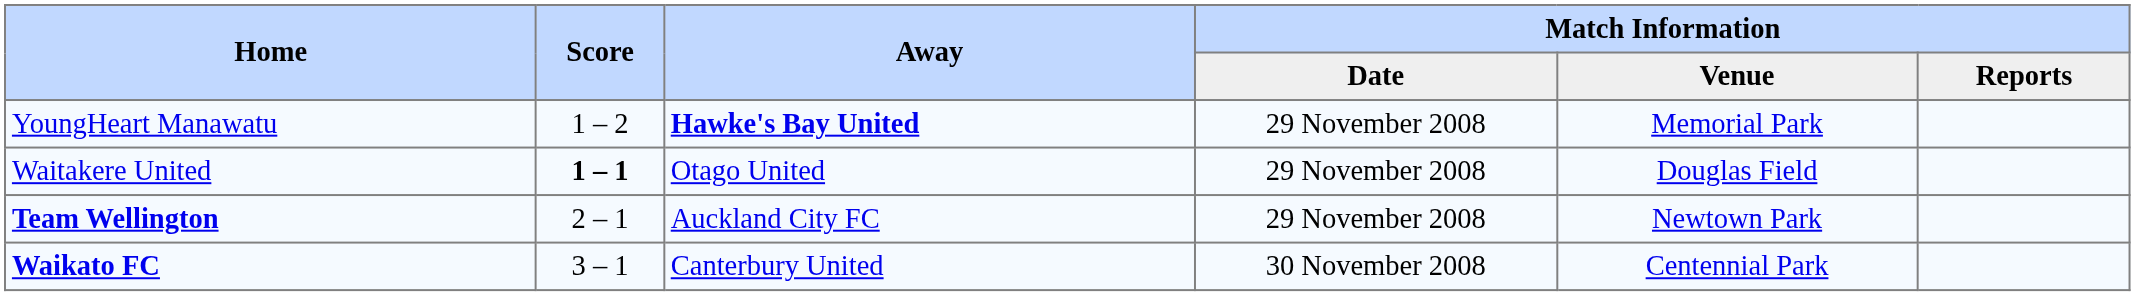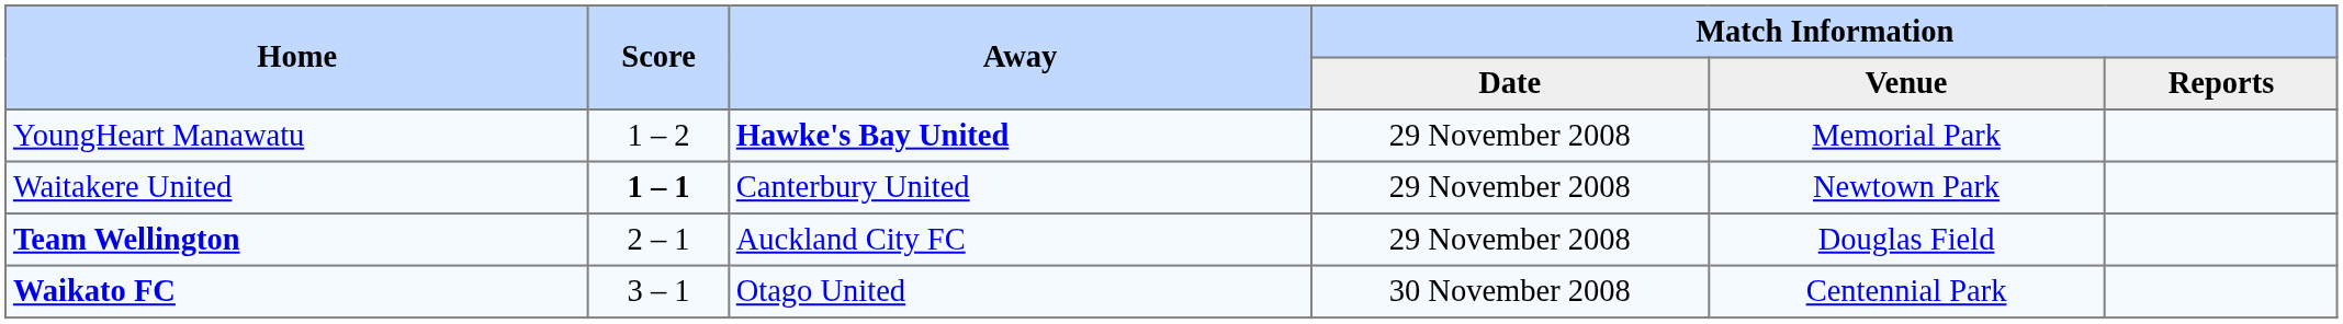 <table border=1 style="border-collapse:collapse; font-size:90%; text-align:center;" cellpadding=3 cellspacing=0 width=85%>
 <tr bgcolor=#C1D8FF>
 <th rowspan=2 width=25%>Home</th>
 <th rowspan=2 width=6%>Score</th>
 <th rowspan=2 width=25%>Away</th>
 <th colspan=6>Match Information</th>
 </tr>
 <tr bgcolor=#EFEFEF>
 <th width=17%>Date</th>
 <th width=17%>Venue</th>
 <th width=10%>Reports</th>
 </tr>
 <tr bgcolor=#F5FAFF>
 <td align=left> <a href='#'>YoungHeart Manawatu</a></td>
 <td>1 – 2</td>
 <td align=left><strong> <a href='#'>Hawke's Bay United</a></strong></td>
 <td>29 November 2008</td>
 <td><a href='#'>Memorial Park</a></td>
 <td></td>
 </tr>
 <tr bgcolor=#F5FAFF>
 <td align=left> <a href='#'>Waitakere United</a></td>
 <td><strong>1 – 1</strong></td>
-<td align=left> <a href='#'>Otago United</a></td>
+<td align=left> <a href='#'>Canterbury United</a></td>
 <td>29 November 2008</td>
-<td><a href='#'>Douglas Field</a></td>
+<td><a href='#'>Newtown Park</a></td>
 <td></td>
 </tr>
 <tr bgcolor=#F5FAFF>
 <td align=left> <strong><a href='#'>Team Wellington</a></strong></td>
 <td>2 – 1</td>
 <td align=left> <a href='#'>Auckland City FC</a></td>
 <td>29 November 2008</td>
-<td><a href='#'>Newtown Park</a></td>
+<td><a href='#'>Douglas Field</a></td>
 <td></td>
 </tr>
 <tr bgcolor=#F5FAFF>
 <td align=left> <strong><a href='#'>Waikato FC</a></strong></td>
 <td>3 – 1</td>
-<td align=left> <a href='#'>Canterbury United</a></td>
+<td align=left> <a href='#'>Otago United</a></td>
 <td>30 November 2008</td>
 <td><a href='#'>Centennial Park</a></td>
 <td></td>
 </tr>
 </table>
